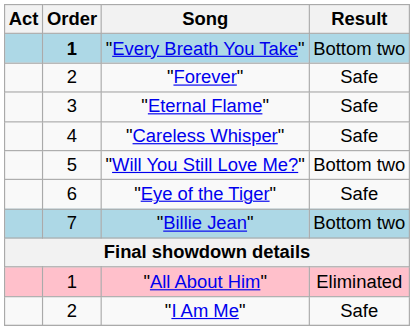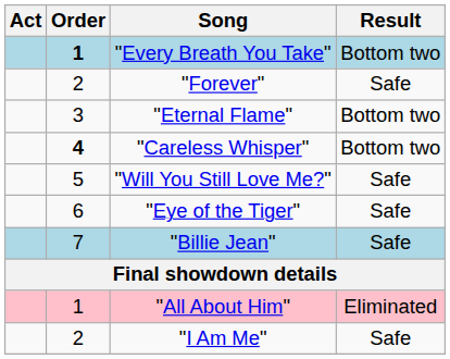 <table class="wikitable" style="text-align:center;">
 <tr>
 <th scope="col" style="text-align:center;">Act</th>
 <th scope="col" style="text-align:center;">Order</th>
 <th scope="col" style="text-align:center;">Song</th>
 <th scope="col" style="text-align:center;">Result</th>
 </tr>
 <tr style="text-align:center; background:lightblue">
 <td></td>
 <td><strong>1</strong></td>
 <td>"<a href='#'>Every Breath You Take</a>"</td>
 <td>Bottom two</td>
 </tr>
 <tr style="text-align:center;">
 <td></td>
 <td>2</td>
 <td>"<a href='#'>Forever</a>"</td>
 <td>Safe</td>
 </tr>
 <tr style="text-align:center;">
 <td></td>
 <td>3</td>
 <td>"<a href='#'>Eternal Flame</a>"</td>
-<td>Safe</td>
+<td>Bottom two</td>
 </tr>
 <tr style="text-align:center;">
 <td></td>
-<td>4</td>
+<td><strong>4</strong></td>
 <td>"<a href='#'>Careless Whisper</a>"</td>
-<td>Safe</td>
+<td>Bottom two</td>
 </tr>
 <tr style="text-align:center;">
 <td></td>
 <td>5</td>
 <td>"<a href='#'>Will You Still Love Me?</a>"</td>
-<td>Bottom two</td>
+<td>Safe</td>
 </tr>
 <tr style="text-align:center;">
 <td></td>
 <td>6</td>
 <td>"<a href='#'>Eye of the Tiger</a>"</td>
 <td>Safe</td>
 </tr>
 <tr style="text-align:center; background:lightblue">
 <td></td>
 <td>7</td>
 <td>"<a href='#'>Billie Jean</a>"</td>
-<td>Bottom two</td>
+<td>Safe</td>
 </tr>
 <tr>
 <th colspan="5">Final showdown details</th>
 </tr>
 <tr bgcolor="pink">
 <td></td>
 <td>1</td>
 <td>"<a href='#'>All About Him</a>"</td>
 <td>Eliminated</td>
 </tr>
 <tr>
 <td></td>
 <td>2</td>
 <td>"<a href='#'>I Am Me</a>"</td>
 <td>Safe</td>
 </tr>
 <tr>
 </tr>
 </table>
